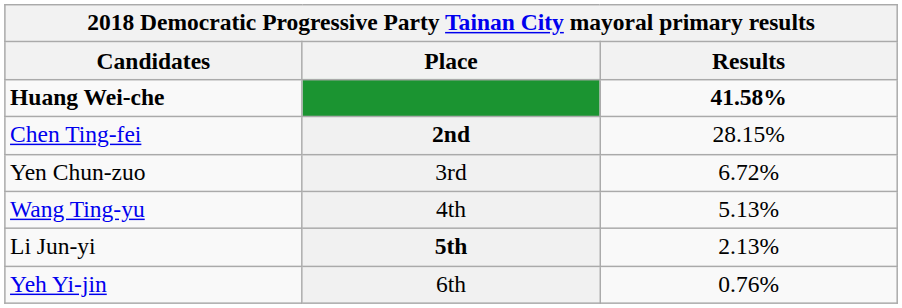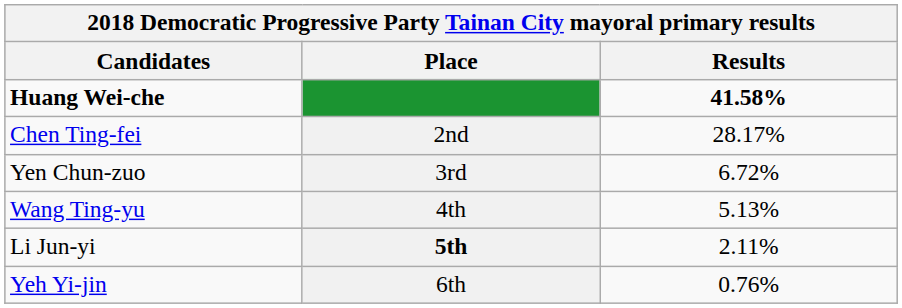 <table class="wikitable collapsible" style="margin:1em auto;">
 <tr>
 <th colspan="5" width=600>2018 Democratic Progressive Party <a href='#'>Tainan City</a> mayoral primary results</th>
 </tr>
 <tr>
 <th width=80>Candidates</th>
 <th width=80>Place</th>
 <th width=80>Results</th>
 </tr>
 <tr>
 <td><strong>Huang Wei-che</strong></td>
 <td style="background: #1B9431; text-align:center"><strong></strong></td>
 <td style="text-align:center"><strong>41.58%</strong></td>
 </tr>
 <tr>
 <td><a href='#'>Chen Ting-fei</a></td>
-<td style="background: #f1f1f1; text-align:center"><strong>2nd</strong></td>
-<td style="text-align:center">28.15%</td>
+<td style="background: #f1f1f1; text-align:center">2nd</td>
+<td style="text-align:center">28.17%</td>
 </tr>
 <tr>
 <td>Yen Chun-zuo</td>
 <td style="background: #f1f1f1; text-align:center">3rd</td>
 <td style="text-align:center">6.72%</td>
 </tr>
 <tr>
 <td><a href='#'>Wang Ting-yu</a></td>
 <td style="background: #f1f1f1; text-align:center">4th</td>
 <td style="text-align:center">5.13%</td>
 </tr>
 <tr>
 <td>Li Jun-yi</td>
 <td style="background: #f1f1f1; text-align:center"><strong>5th</strong></td>
-<td style="text-align:center">2.13%</td>
+<td style="text-align:center">2.11%</td>
 </tr>
 <tr>
 <td><a href='#'>Yeh Yi-jin</a></td>
 <td style="background: #f1f1f1; text-align:center">6th</td>
 <td style="text-align:center">0.76%</td>
 </tr>
 </table>
